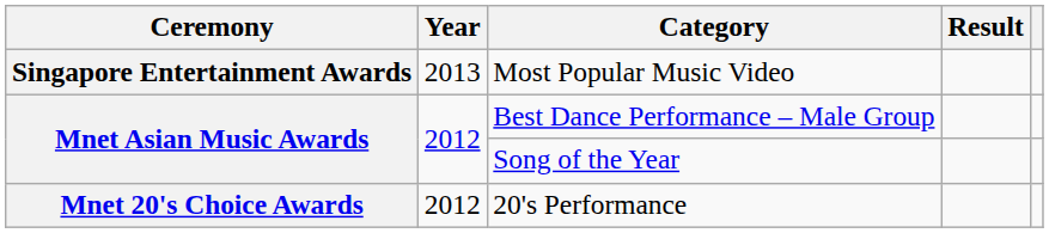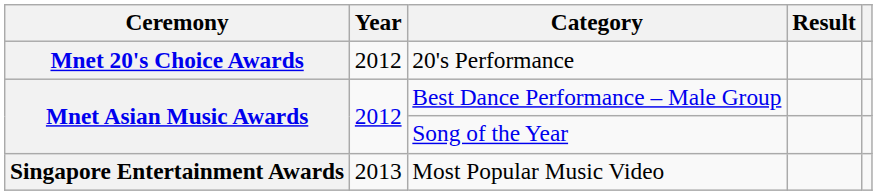 <table class="wikitable sortable plainrowheaders">
 <tr>
 <th scope="col">Ceremony</th>
 <th scope="col">Year</th>
 <th scope="col">Category</th>
 <th scope="col">Result</th>
 <th scope="col" class="unsortable"></th>
 </tr>
 <tr>
-<th scope="row">Singapore Entertainment Awards</th>
-<td style="text-align:center">2013</td>
-<td>Most Popular Music Video</td>
+<th scope="row"><a href='#'>Mnet 20's Choice Awards</a></th>
+<td style="text-align:center">2012</td>
+<td>20's Performance</td>
 <td></td>
 <td style="text-align:center"></td>
 </tr>
 <tr>
 <th scope="row" rowspan="2"><a href='#'>Mnet Asian Music Awards</a></th>
 <td style="text-align:center" rowspan="2"><a href='#'>2012</a></td>
 <td><a href='#'>Best Dance Performance – Male Group</a></td>
 <td></td>
 <td style="text-align:center"></td>
 </tr>
 <tr>
 <td><a href='#'>Song of the Year</a></td>
 <td></td>
 <td style="text-align:center"></td>
 </tr>
 <tr>
-<th scope="row"><a href='#'>Mnet 20's Choice Awards</a></th>
-<td style="text-align:center">2012</td>
-<td>20's Performance</td>
+<th scope="row">Singapore Entertainment Awards</th>
+<td style="text-align:center">2013</td>
+<td>Most Popular Music Video</td>
 <td></td>
 <td style="text-align:center"></td>
 </tr>
 </table>
